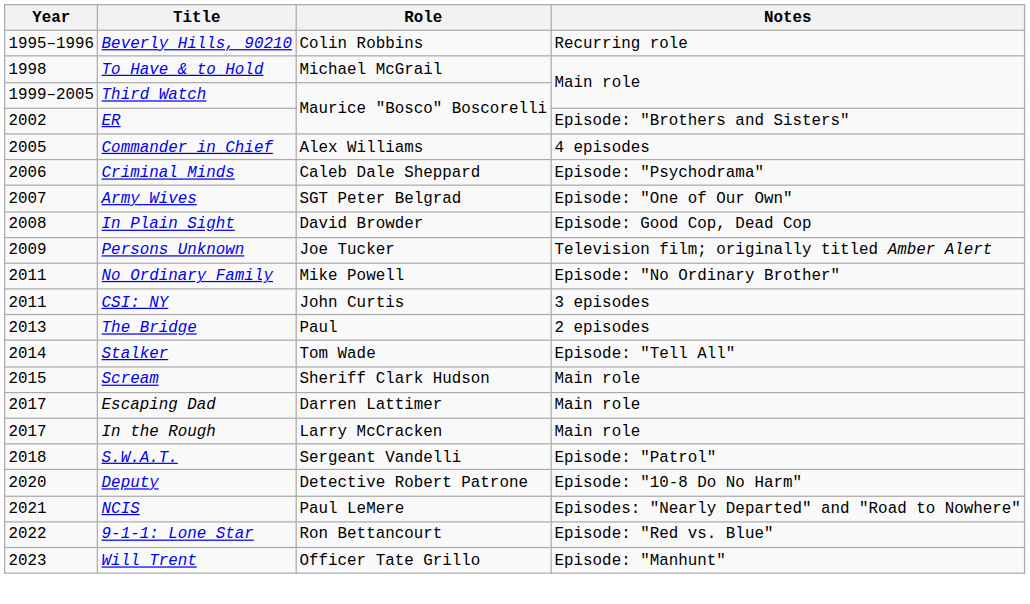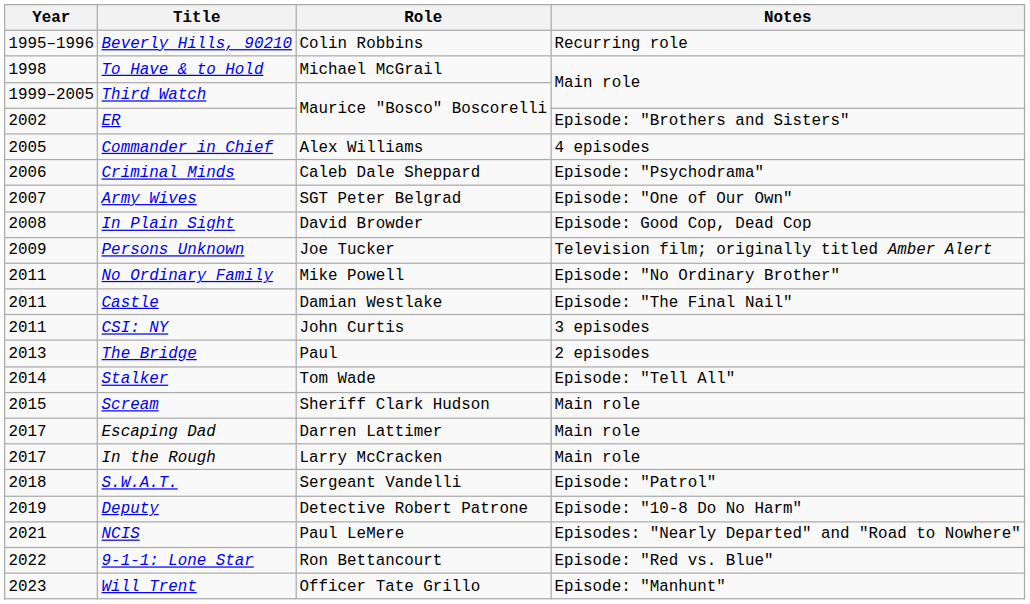 <table class="wikitable">
 <tr>
 <th>Year</th>
 <th>Title</th>
 <th>Role</th>
 <th>Notes</th>
 </tr>
 <tr>
 <td>1995–1996</td>
 <td><em><a href='#'>Beverly Hills, 90210</a></em></td>
 <td>Colin Robbins</td>
 <td>Recurring role</td>
 </tr>
 <tr>
 <td>1998</td>
 <td><em><a href='#'>To Have & to Hold</a></em></td>
 <td>Michael McGrail</td>
 <td rowspan=2>Main role</td>
 </tr>
 <tr>
 <td>1999–2005</td>
 <td><em><a href='#'>Third Watch</a></em></td>
 <td rowspan=2>Maurice "Bosco" Boscorelli</td>
 </tr>
 <tr>
 <td>2002</td>
 <td><em><a href='#'>ER</a></em></td>
 <td>Episode: "Brothers and Sisters"</td>
 </tr>
 <tr>
 <td>2005</td>
 <td><em><a href='#'>Commander in Chief</a></em></td>
 <td>Alex Williams</td>
 <td>4 episodes</td>
 </tr>
 <tr>
 <td>2006</td>
 <td><em><a href='#'>Criminal Minds</a></em></td>
 <td>Caleb Dale Sheppard</td>
 <td>Episode: "Psychodrama"</td>
 </tr>
 <tr>
 <td>2007</td>
 <td><em><a href='#'>Army Wives</a></em></td>
 <td>SGT Peter Belgrad</td>
 <td>Episode: "One of Our Own"</td>
 </tr>
 <tr>
 <td>2008</td>
 <td><em><a href='#'>In Plain Sight</a></em></td>
 <td>David Browder</td>
 <td>Episode: Good Cop, Dead Cop</td>
 </tr>
 <tr>
 <td>2009</td>
 <td><em><a href='#'>Persons Unknown</a></em></td>
 <td>Joe Tucker</td>
 <td>Television film; originally titled <em>Amber Alert</em></td>
 </tr>
 <tr>
 <td>2011</td>
 <td><em><a href='#'>No Ordinary Family</a></em></td>
 <td>Mike Powell</td>
 <td>Episode: "No Ordinary Brother"</td>
 </tr>
 <tr>
 <td>2011</td>
+<td><em><a href='#'>Castle</a></em></td>
+<td>Damian Westlake</td>
+<td>Episode: "The Final Nail"</td>
+</tr>
+<tr>
+<td>2011</td>
 <td><em><a href='#'>CSI: NY</a></em></td>
 <td>John Curtis</td>
 <td>3 episodes</td>
 </tr>
 <tr>
 <td>2013</td>
 <td><em><a href='#'>The Bridge</a></em></td>
 <td>Paul</td>
 <td>2 episodes</td>
 </tr>
 <tr>
 <td>2014</td>
 <td><em><a href='#'>Stalker</a></em></td>
 <td>Tom Wade</td>
 <td>Episode: "Tell All"</td>
 </tr>
 <tr>
 <td>2015</td>
 <td><em><a href='#'>Scream</a></em></td>
 <td>Sheriff Clark Hudson</td>
 <td>Main role</td>
 </tr>
 <tr>
 <td>2017</td>
 <td><em>Escaping Dad</em></td>
 <td>Darren Lattimer</td>
 <td>Main role</td>
 </tr>
 <tr>
 <td>2017</td>
 <td><em>In the Rough</em></td>
 <td>Larry McCracken</td>
 <td>Main role</td>
 </tr>
 <tr>
 <td>2018</td>
 <td><em><a href='#'>S.W.A.T.</a></em></td>
 <td>Sergeant Vandelli</td>
 <td>Episode: "Patrol"</td>
 </tr>
 <tr>
-<td>2020</td>
+<td>2019</td>
 <td><em><a href='#'>Deputy</a></em></td>
 <td>Detective Robert Patrone</td>
 <td>Episode: "10-8 Do No Harm"</td>
 </tr>
 <tr>
 <td>2021</td>
 <td><em><a href='#'>NCIS</a></em></td>
 <td>Paul LeMere</td>
 <td>Episodes: "Nearly Departed" and "Road to Nowhere"</td>
 </tr>
 <tr>
 <td>2022</td>
 <td><em><a href='#'>9-1-1: Lone Star</a></em></td>
 <td>Ron Bettancourt</td>
 <td>Episode: "Red vs. Blue"</td>
 </tr>
 <tr>
 <td>2023</td>
 <td><em><a href='#'>Will Trent</a></em></td>
 <td>Officer Tate Grillo</td>
 <td>Episode: "Manhunt"</td>
 </tr>
 </table>
